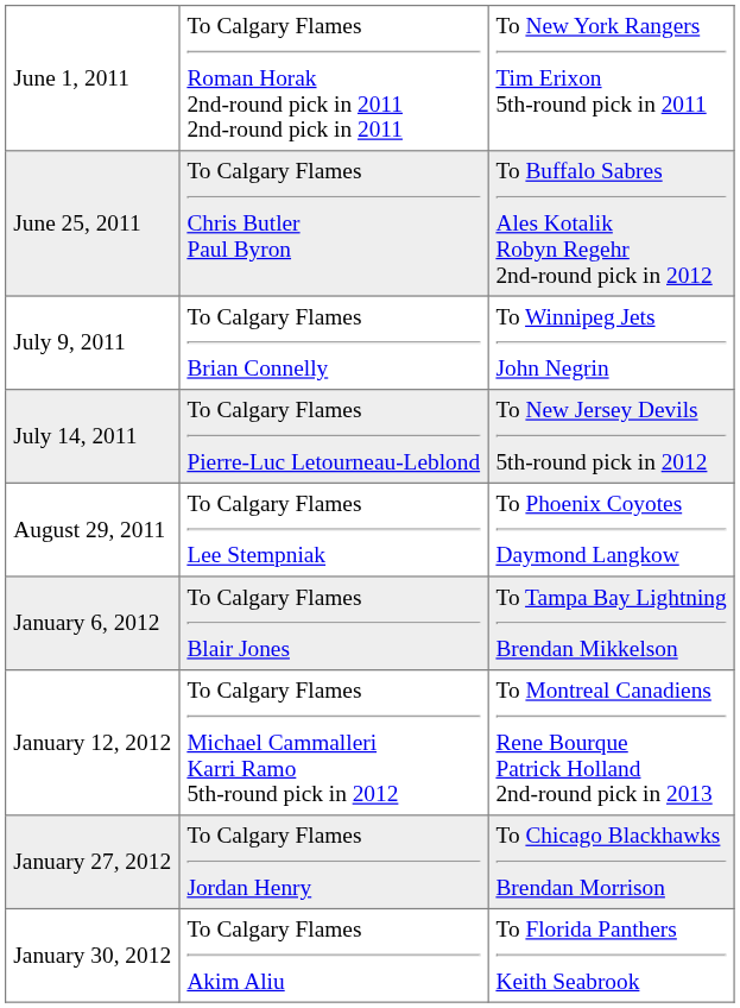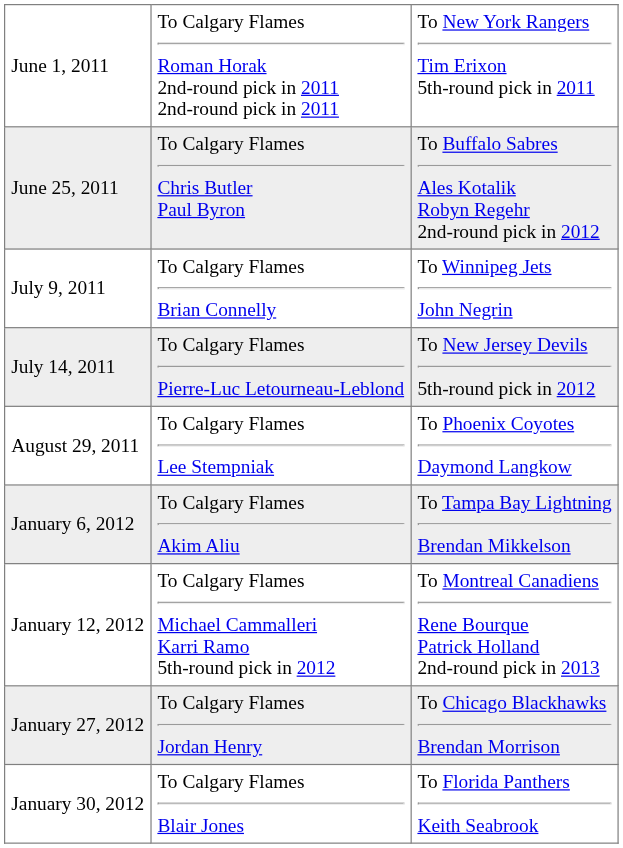 <table border="1" style="border-collapse:collapse;"  cellpadding="5">
 <tr>
 <td>June 1, 2011</td>
 <td valign="top">To Calgary Flames <hr><a href='#'>Roman Horak</a><br>2nd-round pick in <a href='#'>2011</a><br>2nd-round pick in <a href='#'>2011</a></td>
 <td valign="top">To <a href='#'>New York Rangers</a> <hr><a href='#'>Tim Erixon</a><br>5th-round pick in <a href='#'>2011</a></td>
 </tr>
 <tr style="background:#eee;">
 <td>June 25, 2011</td>
 <td valign="top">To Calgary Flames <hr><a href='#'>Chris Butler</a><br><a href='#'>Paul Byron</a></td>
 <td valign="top">To <a href='#'>Buffalo Sabres</a> <hr><a href='#'>Ales Kotalik</a><br><a href='#'>Robyn Regehr</a><br>2nd-round pick in <a href='#'>2012</a></td>
 </tr>
 <tr>
 <td>July 9, 2011</td>
 <td valign="top">To Calgary Flames <hr><a href='#'>Brian Connelly</a></td>
 <td valign="top">To <a href='#'>Winnipeg Jets</a> <hr><a href='#'>John Negrin</a></td>
 </tr>
 <tr style="background:#eee;">
 <td>July 14, 2011</td>
 <td valign="top">To Calgary Flames <hr><a href='#'>Pierre-Luc Letourneau-Leblond</a></td>
 <td valign="top">To <a href='#'>New Jersey Devils</a> <hr>5th-round pick in <a href='#'>2012</a></td>
 </tr>
 <tr>
 <td>August 29, 2011</td>
 <td valign="top">To Calgary Flames <hr><a href='#'>Lee Stempniak</a></td>
 <td valign="top">To <a href='#'>Phoenix Coyotes</a> <hr><a href='#'>Daymond Langkow</a></td>
 </tr>
 <tr style="background:#eee;">
 <td>January 6, 2012</td>
-<td valign="top">To Calgary Flames <hr><a href='#'>Blair Jones</a></td>
+<td valign="top">To Calgary Flames <hr><a href='#'>Akim Aliu</a></td>
 <td valign="top">To <a href='#'>Tampa Bay Lightning</a> <hr><a href='#'>Brendan Mikkelson</a></td>
 </tr>
 <tr>
 <td>January 12, 2012</td>
 <td valign="top">To Calgary Flames <hr><a href='#'>Michael Cammalleri</a><br><a href='#'>Karri Ramo</a><br>5th-round pick in <a href='#'>2012</a></td>
 <td valign="top">To <a href='#'>Montreal Canadiens</a> <hr><a href='#'>Rene Bourque</a><br><a href='#'>Patrick Holland</a><br>2nd-round pick in <a href='#'>2013</a></td>
 </tr>
 <tr style="background:#eee;">
 <td>January 27, 2012</td>
 <td valign="top">To Calgary Flames <hr><a href='#'>Jordan Henry</a></td>
 <td valign="top">To <a href='#'>Chicago Blackhawks</a> <hr><a href='#'>Brendan Morrison</a></td>
 </tr>
 <tr>
 <td>January 30, 2012</td>
-<td valign="top">To Calgary Flames <hr><a href='#'>Akim Aliu</a></td>
+<td valign="top">To Calgary Flames <hr><a href='#'>Blair Jones</a></td>
 <td valign="top">To <a href='#'>Florida Panthers</a> <hr><a href='#'>Keith Seabrook</a></td>
 </tr>
 </table>
